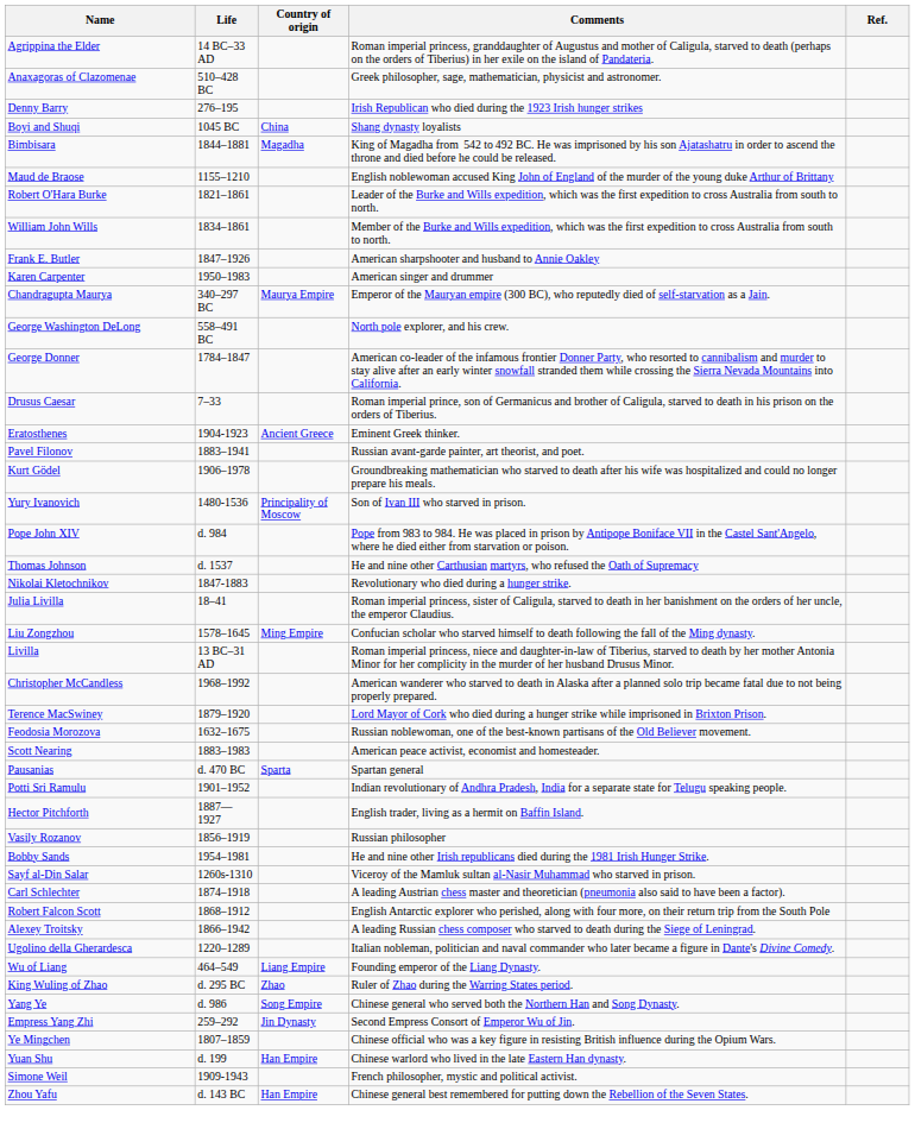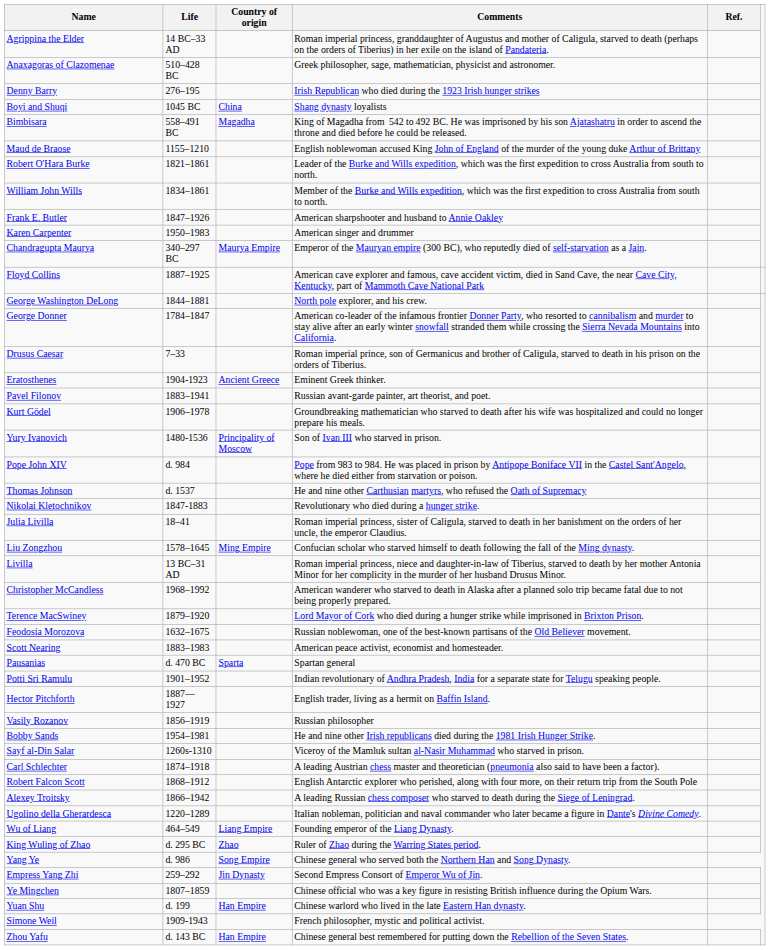 <table class="sortable wikitable">
 <tr>
 <th style="width:21%;">Name</th>
 <th style="width:7%;">Life</th>
 <th style="width:10%;">Country of origin</th>
 <th style="width:55%;">Comments</th>
 <th style="width:7%;">Ref.</th>
 </tr>
 <tr valign="top">
 <td><a href='#'>Agrippina the Elder</a></td>
 <td>14 BC–33 AD</td>
 <td></td>
 <td>Roman imperial princess, granddaughter of Augustus and mother of Caligula, starved to death (perhaps on the orders of Tiberius) in her exile on the island of <a href='#'>Pandateria</a>.</td>
 <td></td>
 </tr>
 <tr valign="top">
 <td><a href='#'>Anaxagoras of Clazomenae</a></td>
 <td>510–428 BC</td>
 <td></td>
 <td>Greek philosopher, sage, mathematician, physicist and astronomer.</td>
 <td></td>
 </tr>
 <tr>
 <td><a href='#'>Denny Barry</a></td>
 <td>276–195</td>
 <td></td>
 <td><a href='#'>Irish Republican</a> who died during the <a href='#'>1923 Irish hunger strikes</a></td>
 <td></td>
 </tr>
 <tr valign="top">
 <td><a href='#'>Boyi and Shuqi</a></td>
 <td>1045 BC</td>
 <td><a href='#'>China</a></td>
 <td><a href='#'>Shang dynasty</a> loyalists</td>
 <td></td>
 </tr>
 <tr valign="top">
 <td><a href='#'>Bimbisara</a></td>
-<td>1844–1881</td>
+<td>558–491 BC</td>
 <td><a href='#'>Magadha</a></td>
 <td>King of Magadha from  542 to 492 BC. He was imprisoned by his son <a href='#'>Ajatashatru</a> in order to ascend the throne and died before he could be released.</td>
 <td></td>
 </tr>
 <tr valign="top">
 <td><a href='#'>Maud de Braose</a></td>
 <td>1155–1210</td>
 <td></td>
 <td>English noblewoman accused King <a href='#'>John of England</a> of the murder of the young duke <a href='#'>Arthur of Brittany</a></td>
 <td></td>
 </tr>
 <tr valign="top">
 <td><a href='#'>Robert O'Hara Burke</a></td>
 <td>1821–1861</td>
 <td></td>
 <td>Leader of the <a href='#'>Burke and Wills expedition</a>, which was the first expedition to cross Australia from south to north.</td>
 <td></td>
 </tr>
 <tr valign="top">
 <td><a href='#'>William John Wills</a></td>
 <td>1834–1861</td>
 <td></td>
 <td>Member of the <a href='#'>Burke and Wills expedition</a>, which was the first expedition to cross Australia from south to north.</td>
 <td></td>
 </tr>
 <tr valign="top">
 <td><a href='#'>Frank E. Butler</a></td>
 <td>1847–1926</td>
 <td></td>
 <td>American sharpshooter and husband to <a href='#'>Annie Oakley</a></td>
 <td></td>
 </tr>
 <tr valign="top">
 <td><a href='#'>Karen Carpenter</a></td>
 <td>1950–1983</td>
 <td></td>
 <td>American singer and drummer</td>
 <td></td>
 </tr>
 <tr valign="top">
 <td><a href='#'>Chandragupta Maurya</a></td>
 <td>340–297 BC</td>
 <td><a href='#'>Maurya Empire</a></td>
 <td>Emperor of the <a href='#'>Mauryan empire</a> (300 BC), who reputedly died of <a href='#'>self-starvation</a> as a <a href='#'>Jain</a>.</td>
 <td></td>
 </tr>
 <tr valign="top">
+<td><a href='#'>Floyd Collins</a></td>
+<td>1887–1925</td>
+<td></td>
+<td>American cave explorer and famous, cave accident victim, died in Sand Cave, the near <a href='#'>Cave City, Kentucky</a>, part of <a href='#'>Mammoth Cave National Park</a></td>
+<td></td>
+<td></td>
+</tr>
+<tr valign="top">
 <td><a href='#'>George Washington DeLong</a></td>
-<td>558–491 BC</td>
+<td>1844–1881</td>
 <td></td>
 <td><a href='#'>North pole</a> explorer, and his crew.</td>
 <td></td>
 </tr>
 <tr valign="top">
 <td><a href='#'>George Donner</a></td>
 <td>1784–1847</td>
 <td></td>
 <td>American co-leader of the infamous frontier <a href='#'>Donner Party</a>, who resorted to <a href='#'>cannibalism</a> and <a href='#'>murder</a> to stay alive after an early winter <a href='#'>snowfall</a> stranded them while crossing the <a href='#'>Sierra Nevada Mountains</a> into <a href='#'>California</a>.</td>
 <td></td>
 </tr>
 <tr valign="top">
 <td><a href='#'>Drusus Caesar</a></td>
 <td>7–33</td>
 <td></td>
 <td>Roman imperial prince, son of Germanicus and brother of Caligula, starved to death in his prison on the orders of Tiberius.</td>
 <td></td>
 </tr>
 <tr valign="top">
 <td><a href='#'>Eratosthenes</a></td>
 <td>1904-1923</td>
 <td><a href='#'>Ancient Greece</a></td>
 <td>Eminent Greek thinker.</td>
 <td></td>
 </tr>
 <tr valign="top">
 <td><a href='#'>Pavel Filonov</a></td>
 <td>1883–1941</td>
 <td></td>
 <td>Russian avant-garde painter, art theorist, and poet.</td>
 <td></td>
 </tr>
 <tr valign="top">
 <td><a href='#'>Kurt Gödel</a></td>
 <td>1906–1978</td>
 <td></td>
 <td>Groundbreaking mathematician who starved to death after his wife was hospitalized and could no longer prepare his meals.</td>
 <td></td>
 </tr>
 <tr valign="top">
 <td><a href='#'>Yury Ivanovich</a></td>
 <td>1480-1536</td>
 <td><a href='#'>Principality of Moscow</a></td>
 <td>Son of <a href='#'>Ivan III</a> who starved in prison.</td>
 <td></td>
 </tr>
 <tr valign="top">
 <td><a href='#'>Pope John XIV</a></td>
 <td>d. 984</td>
 <td></td>
 <td><a href='#'>Pope</a> from 983 to 984. He was placed in prison by <a href='#'>Antipope Boniface VII</a> in the <a href='#'>Castel Sant'Angelo</a>, where he died either from starvation or poison.</td>
 <td></td>
 </tr>
 <tr valign="top">
 <td><a href='#'>Thomas Johnson</a></td>
 <td>d. 1537</td>
 <td></td>
 <td>He and nine other <a href='#'>Carthusian</a> <a href='#'>martyrs</a>, who refused the <a href='#'>Oath of Supremacy</a></td>
 <td></td>
 </tr>
 <tr>
 <td><a href='#'>Nikolai Kletochnikov</a></td>
 <td>1847-1883</td>
 <td></td>
 <td>Revolutionary who died during a <a href='#'>hunger strike</a>.</td>
 <td></td>
 </tr>
 <tr valign="top">
 <td><a href='#'>Julia Livilla</a></td>
 <td>18–41</td>
 <td></td>
 <td>Roman imperial princess, sister of Caligula, starved to death in her banishment on the orders of her uncle, the emperor Claudius.</td>
 <td></td>
 </tr>
 <tr valign="top">
 <td><a href='#'>Liu Zongzhou</a></td>
 <td>1578–1645</td>
 <td><a href='#'>Ming Empire</a></td>
 <td>Confucian scholar who starved himself to death following the fall of the <a href='#'>Ming dynasty</a>.</td>
 <td></td>
 </tr>
 <tr valign="top">
 <td><a href='#'>Livilla</a></td>
 <td>13 BC–31 AD</td>
 <td></td>
 <td>Roman imperial princess, niece and daughter-in-law of Tiberius, starved to death by her mother Antonia Minor for her complicity in the murder of her husband Drusus Minor.</td>
 <td></td>
 </tr>
 <tr valign="top">
 <td><a href='#'>Christopher McCandless</a></td>
 <td>1968–1992</td>
 <td></td>
 <td>American wanderer who starved to death in Alaska after a planned solo trip became fatal due to not being properly prepared.</td>
 <td></td>
 </tr>
 <tr valign="top">
 <td><a href='#'>Terence MacSwiney</a></td>
 <td>1879–1920</td>
 <td></td>
 <td><a href='#'>Lord Mayor of Cork</a> who died during a hunger strike while imprisoned in <a href='#'>Brixton Prison</a>.</td>
 <td></td>
 </tr>
 <tr valign="top">
 <td><a href='#'>Feodosia Morozova</a></td>
 <td>1632–1675</td>
 <td></td>
 <td>Russian noblewoman, one of the best-known partisans of the <a href='#'>Old Believer</a> movement.</td>
 <td></td>
 </tr>
 <tr valign="top">
 <td><a href='#'>Scott Nearing</a></td>
 <td>1883–1983</td>
 <td></td>
 <td>American peace activist, economist and homesteader.</td>
 <td></td>
 </tr>
 <tr valign="top">
 <td><a href='#'>Pausanias</a></td>
 <td>d. 470 BC</td>
 <td><a href='#'>Sparta</a></td>
 <td>Spartan general</td>
 <td></td>
 </tr>
 <tr valign="top">
 <td><a href='#'>Potti Sri Ramulu</a></td>
 <td>1901–1952</td>
 <td></td>
 <td>Indian revolutionary of <a href='#'>Andhra Pradesh</a>, <a href='#'>India</a> for a separate state for <a href='#'>Telugu</a> speaking people.</td>
 <td></td>
 </tr>
 <tr>
 <td><a href='#'>Hector Pitchforth</a></td>
 <td>1887—1927</td>
 <td></td>
 <td>English trader, living as a hermit on <a href='#'>Baffin Island</a>.</td>
 <td></td>
 </tr>
 <tr valign="top">
 <td><a href='#'>Vasily Rozanov</a></td>
 <td>1856–1919</td>
 <td></td>
 <td>Russian philosopher</td>
 <td></td>
 </tr>
 <tr valign="top">
 <td><a href='#'>Bobby Sands</a></td>
 <td>1954–1981</td>
 <td></td>
 <td>He and nine other <a href='#'>Irish republicans</a> died during the <a href='#'>1981 Irish Hunger Strike</a>.</td>
 <td></td>
 </tr>
 <tr>
 <td><a href='#'>Sayf al-Din Salar</a></td>
 <td>1260s-1310</td>
 <td></td>
 <td>Viceroy of the Mamluk sultan <a href='#'>al-Nasir Muhammad</a> who starved in prison.</td>
 <td></td>
 </tr>
 <tr valign="top">
 <td><a href='#'>Carl Schlechter</a></td>
 <td>1874–1918</td>
 <td></td>
 <td>A leading Austrian <a href='#'>chess</a> master and theoretician (<a href='#'>pneumonia</a> also said to have been a factor).</td>
 <td></td>
 </tr>
 <tr valign="top">
 <td><a href='#'>Robert Falcon Scott</a></td>
 <td>1868–1912</td>
 <td></td>
 <td>English Antarctic explorer who perished, along with four more, on their return trip from the South Pole</td>
 <td></td>
 </tr>
 <tr valign="top">
 <td><a href='#'>Alexey Troitsky</a></td>
 <td>1866–1942</td>
 <td></td>
 <td>A leading Russian <a href='#'>chess composer</a> who starved to death during the <a href='#'>Siege of Leningrad</a>.</td>
 <td></td>
 </tr>
 <tr valign="top">
 <td><a href='#'>Ugolino della Gherardesca</a></td>
 <td>1220–1289</td>
 <td></td>
 <td>Italian nobleman, politician and naval commander who later became a figure in <a href='#'>Dante</a>'s <em><a href='#'>Divine Comedy</a></em>.</td>
 <td></td>
 </tr>
 <tr valign="top">
 <td><a href='#'>Wu of Liang</a></td>
 <td>464–549</td>
 <td><a href='#'>Liang Empire</a></td>
 <td>Founding emperor of the <a href='#'>Liang Dynasty</a>.</td>
 <td></td>
 </tr>
 <tr valign="top">
 <td><a href='#'>King Wuling of Zhao</a></td>
 <td>d. 295 BC</td>
 <td><a href='#'>Zhao</a></td>
 <td>Ruler of <a href='#'>Zhao</a> during the <a href='#'>Warring States period</a>.</td>
 <td></td>
 </tr>
 <tr valign="top">
 <td><a href='#'>Yang Ye</a></td>
 <td>d. 986</td>
 <td><a href='#'>Song Empire</a></td>
 <td>Chinese general who served both the <a href='#'>Northern Han</a> and <a href='#'>Song Dynasty</a>.</td>
 </tr>
 <tr valign="top">
 <td><a href='#'>Empress Yang Zhi</a></td>
 <td>259–292</td>
 <td><a href='#'>Jin Dynasty</a></td>
 <td>Second Empress Consort of <a href='#'>Emperor Wu of Jin</a>.</td>
 <td></td>
 </tr>
 <tr valign="top">
 <td><a href='#'>Ye Mingchen</a></td>
 <td>1807–1859</td>
 <td></td>
 <td>Chinese official who was a key figure in resisting British influence during the Opium Wars.</td>
 <td></td>
 </tr>
 <tr valign="top">
 <td><a href='#'>Yuan Shu</a></td>
 <td>d. 199</td>
 <td><a href='#'>Han Empire</a></td>
 <td>Chinese warlord who lived in the late <a href='#'>Eastern Han dynasty</a>.</td>
 <td></td>
 </tr>
 <tr>
 <td><a href='#'>Simone Weil</a></td>
 <td>1909-1943</td>
 <td></td>
 <td>French philosopher, mystic and political activist.</td>
 </tr>
 <tr valign="top">
 <td><a href='#'>Zhou Yafu</a></td>
 <td>d. 143 BC</td>
 <td><a href='#'>Han Empire</a></td>
 <td>Chinese general best remembered for putting down the <a href='#'>Rebellion of the Seven States</a>.</td>
 <td></td>
 </tr>
 </table>
